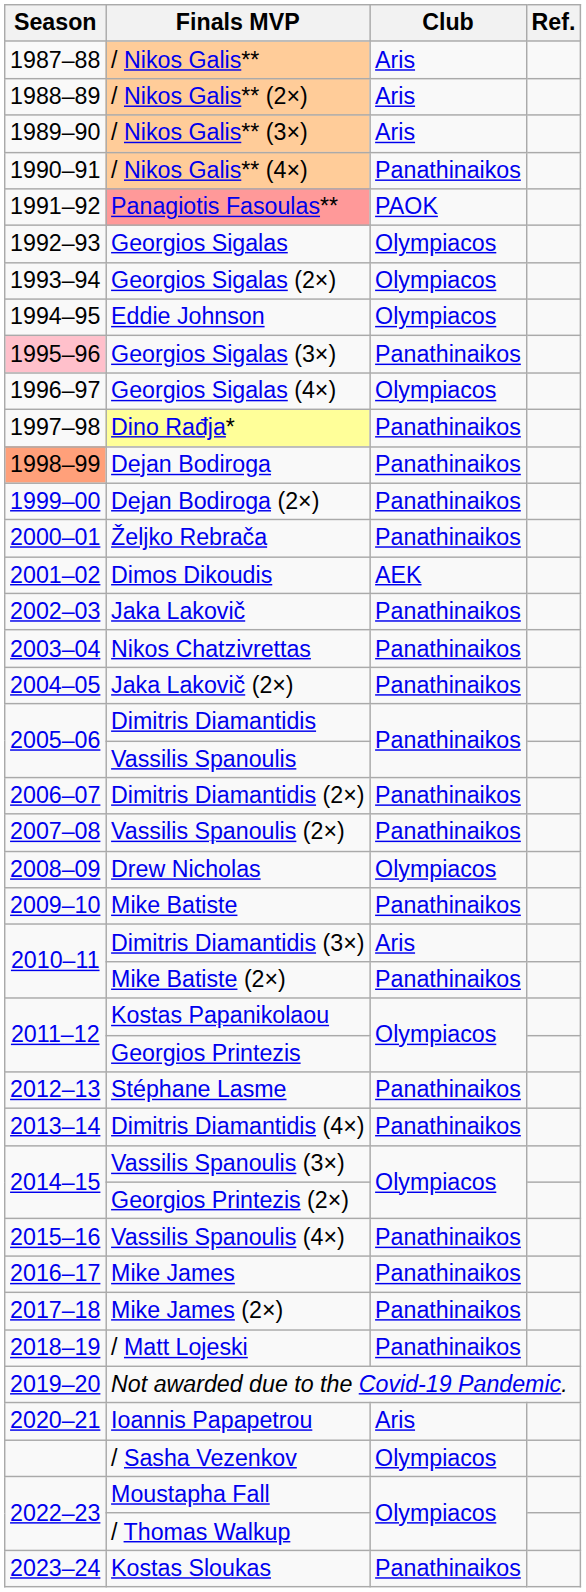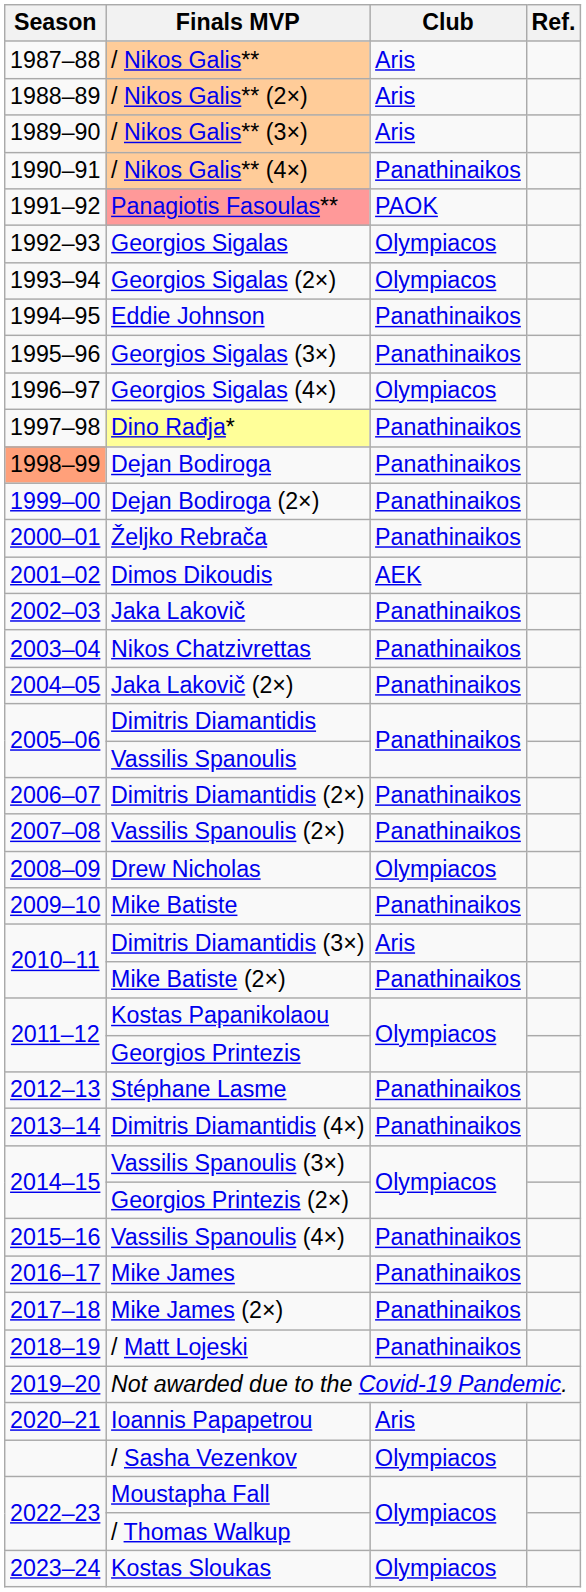 <table class="wikitable sortable">
 <tr>
 <th>Season</th>
 <th><strong>Finals MVP</strong></th>
 <th>Club</th>
 <th>Ref.</th>
 </tr>
 <tr>
 <td style="text-align: center;">1987–88</td>
 <td style="background-color:#FFCC99" !scope="row">/ <a href='#'>Nikos Galis</a>**</td>
 <td><a href='#'>Aris</a></td>
 <td></td>
 </tr>
 <tr>
 <td style="text-align: center;">1988–89</td>
 <td style="background-color:#FFCC99" !scope="row">/ <a href='#'>Nikos Galis</a>** (2×)</td>
 <td><a href='#'>Aris</a></td>
 <td></td>
 </tr>
 <tr>
 <td style="text-align: center;">1989–90</td>
 <td style="background-color:#FFCC99" !scope="row">/ <a href='#'>Nikos Galis</a>** (3×)</td>
 <td><a href='#'>Aris</a></td>
 <td></td>
 </tr>
 <tr>
 <td style="text-align: center;">1990–91</td>
 <td style="background-color:#FFCC99" !scope="row">/ <a href='#'>Nikos Galis</a>** (4×)</td>
 <td><a href='#'>Panathinaikos</a></td>
 <td></td>
 </tr>
 <tr>
 <td style="text-align: center;">1991–92</td>
 <td style="background-color:#FF9999" !scope="row"> <a href='#'>Panagiotis Fasoulas</a>**</td>
 <td><a href='#'>PAOK</a></td>
 <td></td>
 </tr>
 <tr>
 <td style="text-align: center;">1992–93</td>
 <td> <a href='#'>Georgios Sigalas</a></td>
 <td><a href='#'>Olympiacos</a></td>
 <td></td>
 </tr>
 <tr>
 <td style="text-align: center;">1993–94</td>
 <td> <a href='#'>Georgios Sigalas</a> (2×)</td>
 <td><a href='#'>Olympiacos</a></td>
 <td></td>
 </tr>
 <tr>
 <td style="text-align: center;">1994–95</td>
 <td> <a href='#'>Eddie Johnson</a></td>
-<td><a href='#'>Olympiacos</a></td>
+<td><a href='#'>Panathinaikos</a></td>
 <td></td>
 </tr>
 <tr>
-<td style="background: pink; text-align: center;">1995–96</td>
+<td style="text-align: center;">1995–96</td>
 <td> <a href='#'>Georgios Sigalas</a> (3×)</td>
 <td><a href='#'>Panathinaikos</a></td>
 <td></td>
 </tr>
 <tr>
 <td style="text-align: center;">1996–97</td>
 <td> <a href='#'>Georgios Sigalas</a> (4×)</td>
 <td><a href='#'>Olympiacos</a></td>
 <td></td>
 </tr>
 <tr>
 <td style="text-align: center;">1997–98</td>
 <td style="background-color:#FFFF99" !scope="row"> <a href='#'>Dino Rađja</a>*</td>
 <td><a href='#'>Panathinaikos</a></td>
 <td></td>
 </tr>
 <tr>
 <td style="background: lightsalmon; text-align: center;">1998–99</td>
 <td> <a href='#'>Dejan Bodiroga</a></td>
 <td><a href='#'>Panathinaikos</a></td>
 <td></td>
 </tr>
 <tr>
 <td style="text-align: center;"><a href='#'>1999–00</a></td>
 <td> <a href='#'>Dejan Bodiroga</a> (2×)</td>
 <td><a href='#'>Panathinaikos</a></td>
 <td></td>
 </tr>
 <tr>
 <td style="text-align: center;"><a href='#'>2000–01</a></td>
 <td> <a href='#'>Željko Rebrača</a></td>
 <td><a href='#'>Panathinaikos</a></td>
 <td></td>
 </tr>
 <tr>
 <td style="text-align: center;"><a href='#'>2001–02</a></td>
 <td> <a href='#'>Dimos Dikoudis</a></td>
 <td><a href='#'>AEK</a></td>
 <td></td>
 </tr>
 <tr>
 <td style="text-align: center;"><a href='#'>2002–03</a></td>
 <td> <a href='#'>Jaka Lakovič</a></td>
 <td><a href='#'>Panathinaikos</a></td>
 <td></td>
 </tr>
 <tr>
 <td style="text-align: center;"><a href='#'>2003–04</a></td>
 <td> <a href='#'>Nikos Chatzivrettas</a></td>
 <td><a href='#'>Panathinaikos</a></td>
 <td></td>
 </tr>
 <tr>
 <td style="text-align: center;"><a href='#'>2004–05</a></td>
 <td> <a href='#'>Jaka Lakovič</a> (2×)</td>
 <td><a href='#'>Panathinaikos</a></td>
 <td></td>
 </tr>
 <tr>
 <td rowspan="2" style="text-align: center;"><a href='#'>2005–06</a></td>
 <td> <a href='#'>Dimitris Diamantidis</a></td>
 <td rowspan="2"><a href='#'>Panathinaikos</a></td>
 <td></td>
 </tr>
 <tr>
 <td> <a href='#'>Vassilis Spanoulis</a></td>
 <td></td>
 </tr>
 <tr>
 <td style="text-align: center;"><a href='#'>2006–07</a></td>
 <td> <a href='#'>Dimitris Diamantidis</a> (2×)</td>
 <td><a href='#'>Panathinaikos</a></td>
 <td></td>
 </tr>
 <tr>
 <td style="text-align: center;"><a href='#'>2007–08</a></td>
 <td> <a href='#'>Vassilis Spanoulis</a> (2×)</td>
 <td><a href='#'>Panathinaikos</a></td>
 <td></td>
 </tr>
 <tr>
 <td style="text-align: center;"><a href='#'>2008–09</a></td>
 <td> <a href='#'>Drew Nicholas</a></td>
 <td><a href='#'>Olympiacos</a></td>
 <td></td>
 </tr>
 <tr>
 <td style="text-align: center;"><a href='#'>2009–10</a></td>
 <td> <a href='#'>Mike Batiste</a></td>
 <td><a href='#'>Panathinaikos</a></td>
 <td></td>
 </tr>
 <tr>
 <td rowspan="2" style="text-align: center;"><a href='#'>2010–11</a></td>
 <td> <a href='#'>Dimitris Diamantidis</a> (3×)</td>
 <td><a href='#'>Aris</a></td>
 <td></td>
 </tr>
 <tr>
 <td> <a href='#'>Mike Batiste</a> (2×)</td>
 <td><a href='#'>Panathinaikos</a></td>
 <td></td>
 </tr>
 <tr>
 <td rowspan="2" style="text-align: center;"><a href='#'>2011–12</a></td>
 <td> <a href='#'>Kostas Papanikolaou</a></td>
 <td rowspan="2"><a href='#'>Olympiacos</a></td>
 <td style="text-align: center;"></td>
 </tr>
 <tr>
 <td> <a href='#'>Georgios Printezis</a></td>
 <td></td>
 </tr>
 <tr>
 <td style="text-align: center;"><a href='#'>2012–13</a></td>
 <td> <a href='#'>Stéphane Lasme</a></td>
 <td><a href='#'>Panathinaikos</a></td>
 <td></td>
 </tr>
 <tr>
 <td style="text-align: center;"><a href='#'>2013–14</a></td>
 <td> <a href='#'>Dimitris Diamantidis</a> (4×)</td>
 <td><a href='#'>Panathinaikos</a></td>
 <td></td>
 </tr>
 <tr>
 <td rowspan="2" style="text-align: center;"><a href='#'>2014–15</a></td>
 <td> <a href='#'>Vassilis Spanoulis</a> (3×)</td>
 <td rowspan="2"><a href='#'>Olympiacos</a></td>
 <td style="text-align: center;"></td>
 </tr>
 <tr>
 <td> <a href='#'>Georgios Printezis</a> (2×)</td>
 <td></td>
 </tr>
 <tr>
 <td style="text-align: center;"><a href='#'>2015–16</a></td>
 <td> <a href='#'>Vassilis Spanoulis</a> (4×)</td>
 <td><a href='#'>Panathinaikos</a></td>
 <td style="text-align: center;"></td>
 </tr>
 <tr>
 <td style="text-align: center;"><a href='#'>2016–17</a></td>
 <td style="text-align: left;"> <a href='#'>Mike James</a></td>
 <td><a href='#'>Panathinaikos</a></td>
 <td></td>
 </tr>
 <tr>
 <td style="text-align: center;"><a href='#'>2017–18</a></td>
 <td style="text-align: left;"> <a href='#'>Mike James</a> (2×)</td>
 <td><a href='#'>Panathinaikos</a></td>
 <td></td>
 </tr>
 <tr>
 <td style="text-align: center;"><a href='#'>2018–19</a></td>
 <td style="text-align: left;">/ <a href='#'>Matt Lojeski</a></td>
 <td><a href='#'>Panathinaikos</a></td>
 <td></td>
 </tr>
 <tr>
 <td style="text-align: center;"><a href='#'>2019–20</a></td>
 <td colspan="3"><em>Not awarded due to the <a href='#'>Covid-19 Pandemic</a>.</em></td>
 </tr>
 <tr>
 <td style="text-align: center;"><a href='#'>2020–21</a></td>
 <td> <a href='#'>Ioannis Papapetrou</a></td>
 <td><a href='#'>Aris</a></td>
 <td></td>
 </tr>
 <tr>
 <td></td>
 <td>/ <a href='#'>Sasha Vezenkov</a></td>
 <td><a href='#'>Olympiacos</a></td>
 <td></td>
 </tr>
 <tr>
 <td rowspan="2"><a href='#'>2022–23</a></td>
 <td> <a href='#'>Moustapha Fall</a></td>
 <td rowspan="2"><a href='#'>Olympiacos</a></td>
 <td></td>
 </tr>
 <tr>
 <td>/  <a href='#'>Thomas Walkup</a></td>
 <td></td>
 </tr>
 <tr>
 <td><a href='#'>2023–24</a></td>
 <td> <a href='#'>Kostas Sloukas</a></td>
-<td><a href='#'>Panathinaikos</a></td>
+<td><a href='#'>Olympiacos</a></td>
 <td></td>
 </tr>
 </table>
